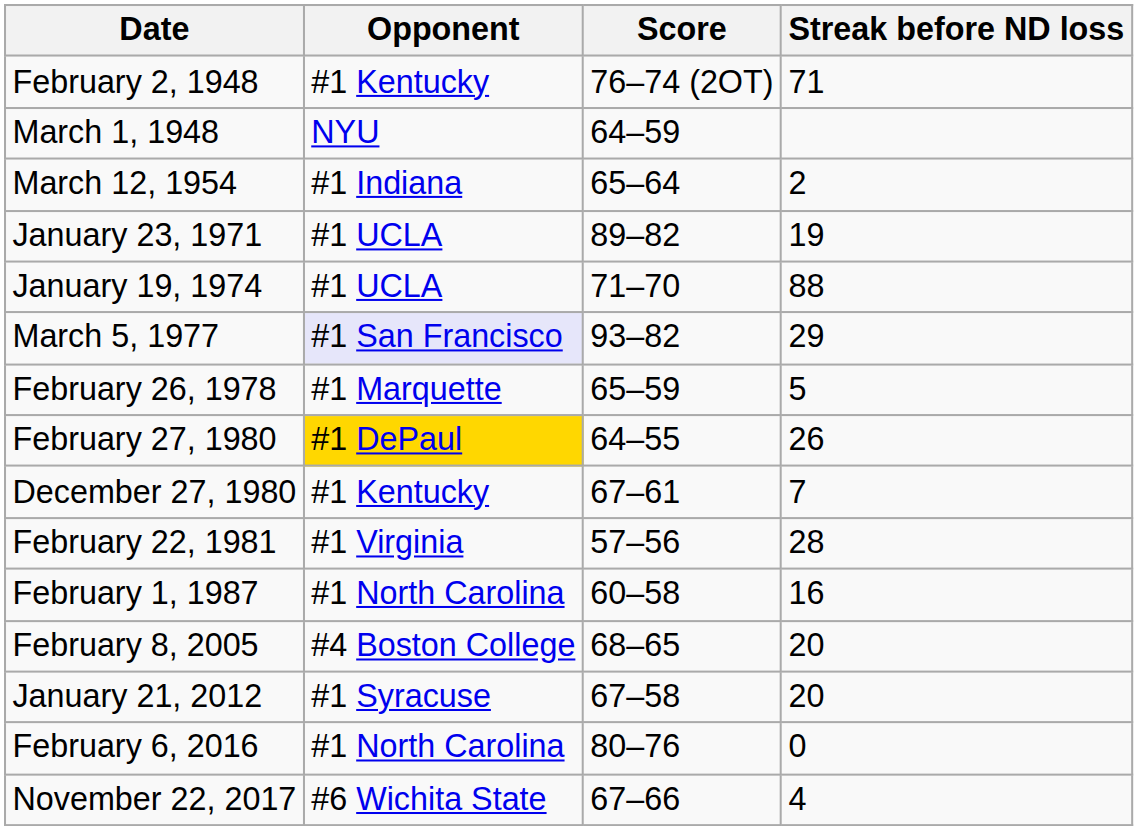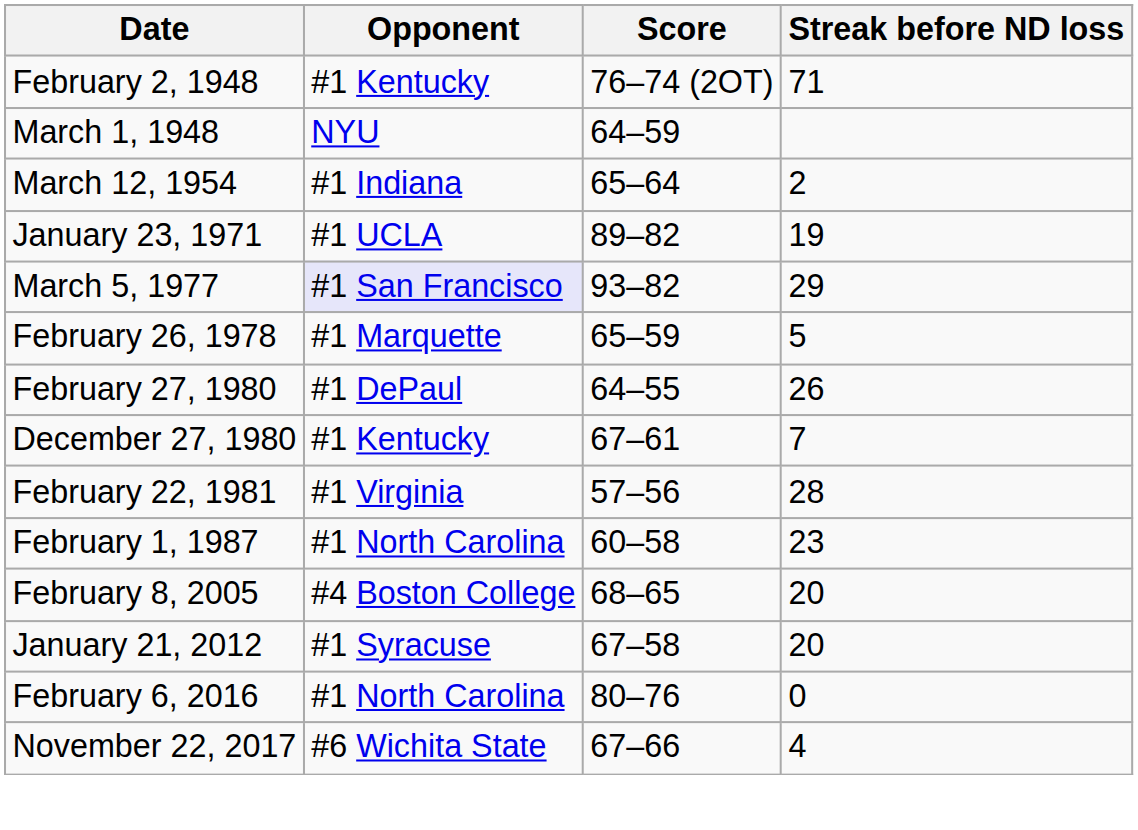 <table class="wikitable">
 <tr>
 <th>Date</th>
 <th>Opponent</th>
 <th>Score</th>
 <th>Streak before ND loss</th>
 </tr>
 <tr>
 <td>February 2, 1948</td>
 <td>#1 <a href='#'>Kentucky</a></td>
 <td>76–74 (2OT)</td>
 <td>71</td>
 </tr>
 <tr>
 <td>March 1, 1948</td>
 <td><a href='#'>NYU</a></td>
 <td>64–59</td>
 <td></td>
 </tr>
 <tr>
 <td>March 12, 1954</td>
 <td>#1 <a href='#'>Indiana</a></td>
 <td>65–64</td>
 <td>2</td>
 </tr>
 <tr>
 <td>January 23, 1971</td>
 <td>#1 <a href='#'>UCLA</a></td>
 <td>89–82</td>
 <td>19</td>
 </tr>
 <tr>
-<td>January 19, 1974</td>
-<td>#1 <a href='#'>UCLA</a></td>
-<td>71–70</td>
-<td>88</td>
-</tr>
-<tr>
 <td>March 5, 1977</td>
 <td style="background: lavender;">#1 <a href='#'>San Francisco</a></td>
 <td>93–82</td>
 <td>29</td>
 </tr>
 <tr>
 <td>February 26, 1978</td>
 <td>#1 <a href='#'>Marquette</a></td>
 <td>65–59</td>
 <td>5</td>
 </tr>
 <tr>
 <td>February 27, 1980</td>
-<td style="background: gold;">#1 <a href='#'>DePaul</a></td>
+<td>#1 <a href='#'>DePaul</a></td>
 <td>64–55</td>
 <td>26</td>
 </tr>
 <tr>
 <td>December 27, 1980</td>
 <td>#1 <a href='#'>Kentucky</a></td>
 <td>67–61</td>
 <td>7</td>
 </tr>
 <tr>
 <td>February 22, 1981</td>
 <td>#1 <a href='#'>Virginia</a></td>
 <td>57–56</td>
 <td>28</td>
 </tr>
 <tr>
 <td>February 1, 1987</td>
 <td>#1 <a href='#'>North Carolina</a></td>
 <td>60–58</td>
-<td>16</td>
+<td>23</td>
 </tr>
 <tr>
 <td>February 8, 2005</td>
 <td>#4 <a href='#'>Boston College</a></td>
 <td>68–65</td>
 <td>20</td>
 </tr>
 <tr>
 <td>January 21, 2012</td>
 <td>#1 <a href='#'>Syracuse</a></td>
 <td>67–58</td>
 <td>20</td>
 </tr>
 <tr>
 <td>February 6, 2016</td>
 <td>#1 <a href='#'>North Carolina</a></td>
 <td>80–76</td>
 <td>0</td>
 </tr>
 <tr>
 <td>November 22, 2017</td>
 <td>#6 <a href='#'>Wichita State</a></td>
 <td>67–66</td>
 <td>4</td>
 </tr>
 </table>
